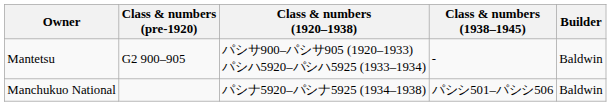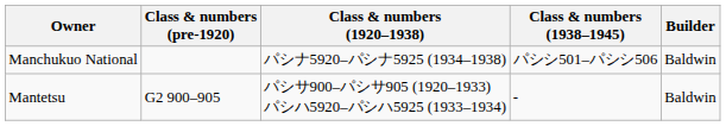 <table class="wikitable">
 <tr>
 <th>Owner</th>
 <th>Class & numbers<br>(pre-1920)</th>
 <th>Class & numbers<br>(1920–1938)</th>
 <th>Class & numbers<br>(1938–1945)</th>
 <th>Builder</th>
 </tr>
 <tr>
+<td>Manchukuo National</td>
+<td></td>
+<td>パシナ5920–パシナ5925 (1934–1938)</td>
+<td>パシシ501–パシシ506</td>
+<td>Baldwin</td>
+</tr>
+<tr>
 <td>Mantetsu</td>
 <td>G2 900–905</td>
 <td>パシサ900–パシサ905 (1920–1933)<br>パシハ5920–パシハ5925 (1933–1934)</td>
 <td>-</td>
 <td>Baldwin</td>
 </tr>
-<tr>
-<td>Manchukuo National</td>
-<td></td>
-<td>パシナ5920–パシナ5925 (1934–1938)</td>
-<td>パシシ501–パシシ506</td>
-<td>Baldwin</td>
-</tr>
 </table>
